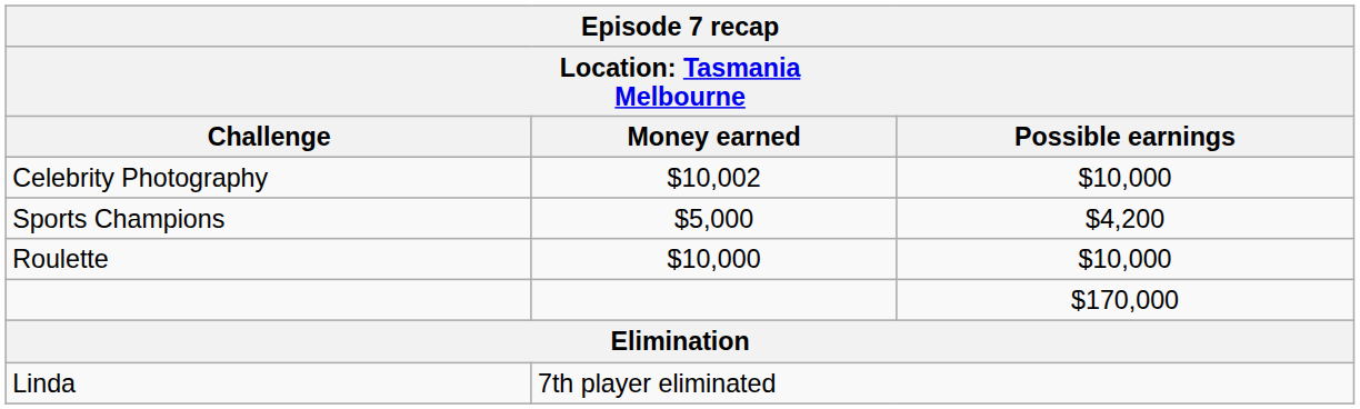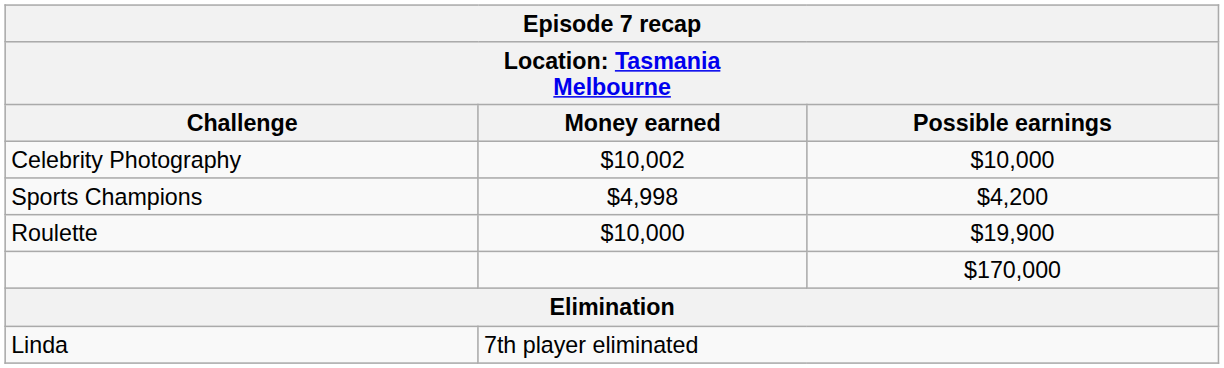 <table class="wikitable" style="font-size: 95%; margin: 10px" align="right" width="40%">
 <tr>
 <th colspan=3>Episode 7 recap</th>
 </tr>
 <tr>
 <th colspan=3>Location: <a href='#'>Tasmania</a><br><a href='#'>Melbourne</a></th>
 </tr>
 <tr>
 <th>Challenge</th>
 <th>Money earned</th>
 <th>Possible earnings</th>
 </tr>
 <tr>
 <td>Celebrity Photography</td>
 <td align="center">$10,002</td>
 <td align="center">$10,000</td>
 </tr>
 <tr>
 <td>Sports Champions</td>
-<td align="center">$5,000</td>
+<td align="center">$4,998</td>
 <td align="center">$4,200</td>
 </tr>
 <tr>
 <td>Roulette</td>
 <td align="center">$10,000</td>
-<td align="center">$10,000</td>
+<td align="center">$19,900</td>
 </tr>
 <tr>
 <td><strong></strong></td>
 <td align="center"><strong></strong></td>
 <td align="center">$170,000</td>
 </tr>
 <tr>
 <th colspan=3>Elimination</th>
 </tr>
 <tr>
 <td>Linda</td>
 <td colspan=2>7th player eliminated</td>
 </tr>
 </table>
